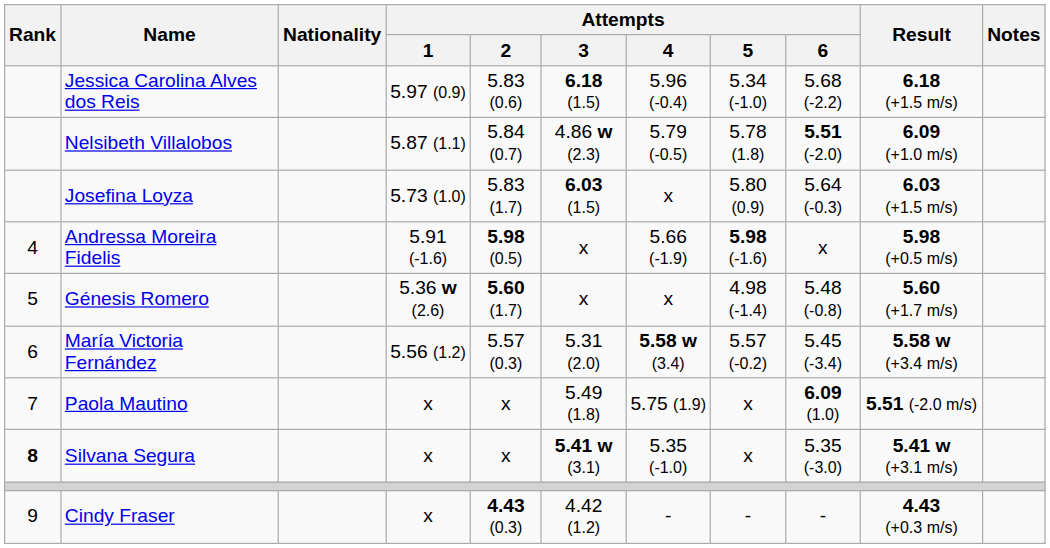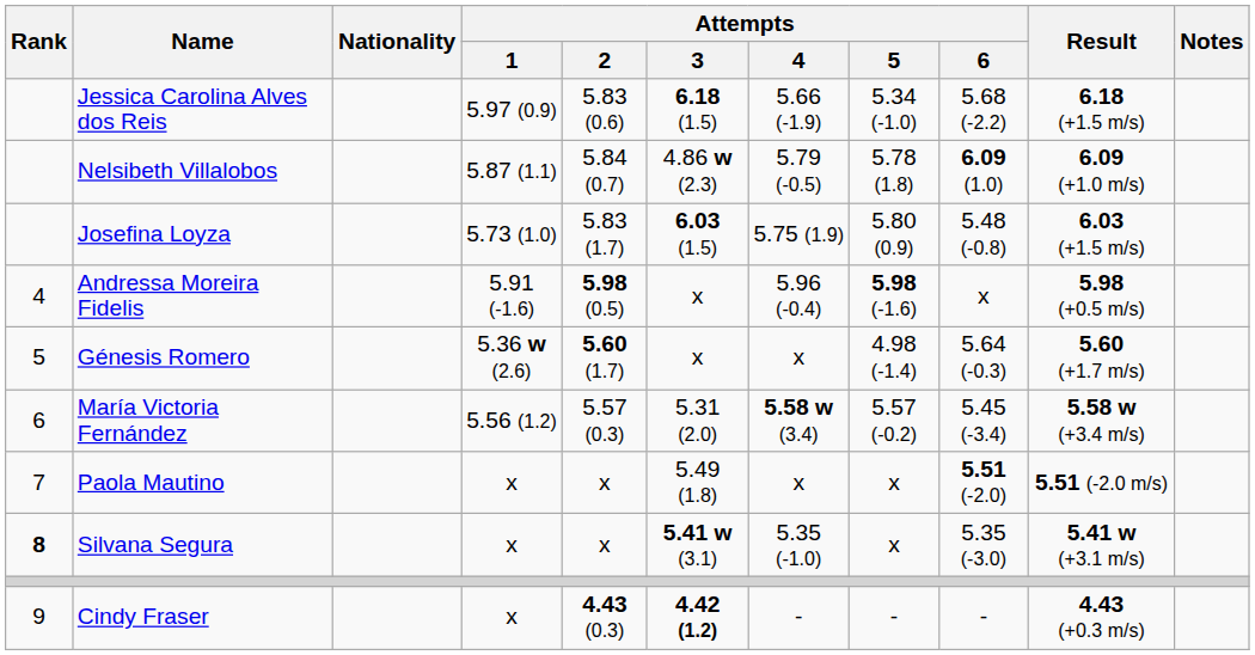 <table class="wikitable sortable" style="text-align:center">
 <tr>
 <th rowspan=2>Rank</th>
 <th rowspan=2>Name</th>
 <th rowspan=2>Nationality</th>
 <th colspan=6>Attempts</th>
 <th rowspan=2>Result</th>
 <th rowspan=2>Notes</th>
 </tr>
 <tr>
 <th>1</th>
 <th>2</th>
 <th>3</th>
 <th>4</th>
 <th>5</th>
 <th>6</th>
 </tr>
 <tr>
 <td align=center></td>
 <td align=left><a href='#'>Jessica Carolina Alves dos Reis</a></td>
 <td align=left></td>
 <td>5.97 <small>(0.9)</small></td>
 <td>5.83 <small>(0.6)</small></td>
 <td><strong>6.18</strong> <small>(1.5)</small></td>
-<td>5.96 <small>(-0.4)</small></td>
+<td>5.66 <small>(-1.9)</small></td>
 <td>5.34 <small>(-1.0)</small></td>
 <td>5.68 <small>(-2.2)</small></td>
 <td><strong>6.18</strong> <small>(+1.5 m/s)</small></td>
 <td></td>
 </tr>
 <tr>
 <td align=center></td>
 <td align=left><a href='#'>Nelsibeth Villalobos</a></td>
 <td align=left></td>
 <td>5.87 <small>(1.1)</small></td>
 <td>5.84 <small>(0.7)</small></td>
 <td>4.86 <strong>w</strong> <small>(2.3)</small></td>
 <td>5.79 <small>(-0.5)</small></td>
 <td>5.78 <small>(1.8)</small></td>
-<td><strong>5.51</strong> <small>(-2.0)</small></td>
+<td><strong>6.09</strong> <small>(1.0)</small></td>
 <td><strong>6.09</strong> <small>(+1.0 m/s)</small></td>
 <td></td>
 </tr>
 <tr>
 <td align=center></td>
 <td align=left><a href='#'>Josefina Loyza</a></td>
 <td align=left></td>
 <td>5.73 <small>(1.0)</small></td>
 <td>5.83 <small>(1.7)</small></td>
 <td><strong>6.03</strong> <small>(1.5)</small></td>
-<td>x</td>
+<td>5.75 <small>(1.9)</small></td>
 <td>5.80 <small>(0.9)</small></td>
-<td>5.64 <small>(-0.3)</small></td>
+<td>5.48 <small>(-0.8)</small></td>
 <td><strong>6.03</strong> <small>(+1.5 m/s)</small></td>
 <td></td>
 </tr>
 <tr>
 <td align=center>4</td>
 <td align=left><a href='#'>Andressa Moreira Fidelis</a></td>
 <td align=left></td>
 <td>5.91 <small>(-1.6)</small></td>
 <td><strong>5.98</strong> <small>(0.5)</small></td>
 <td>x</td>
-<td>5.66 <small>(-1.9)</small></td>
+<td>5.96 <small>(-0.4)</small></td>
 <td><strong>5.98</strong> <small>(-1.6)</small></td>
 <td>x</td>
 <td><strong>5.98</strong> <small>(+0.5 m/s)</small></td>
 <td></td>
 </tr>
 <tr>
 <td align=center>5</td>
 <td align=left><a href='#'>Génesis Romero</a></td>
 <td align=left></td>
 <td>5.36 <strong>w</strong> <small>(2.6)</small></td>
 <td><strong>5.60</strong> <small>(1.7)</small></td>
 <td>x</td>
 <td>x</td>
 <td>4.98 <small>(-1.4)</small></td>
-<td>5.48 <small>(-0.8)</small></td>
+<td>5.64 <small>(-0.3)</small></td>
 <td><strong>5.60</strong> <small>(+1.7 m/s)</small></td>
 <td></td>
 </tr>
 <tr>
 <td align=center>6</td>
 <td align=left><a href='#'>María Victoria Fernández</a></td>
 <td align=left></td>
 <td>5.56 <small>(1.2)</small></td>
 <td>5.57 <small>(0.3)</small></td>
 <td>5.31 <small>(2.0)</small></td>
 <td><strong>5.58</strong> <strong>w</strong> <small>(3.4)</small></td>
 <td>5.57 <small>(-0.2)</small></td>
 <td>5.45 <small>(-3.4)</small></td>
 <td><strong>5.58</strong> <strong>w</strong> <small>(+3.4 m/s)</small></td>
 <td></td>
 </tr>
 <tr>
 <td align=center>7</td>
 <td align=left><a href='#'>Paola Mautino</a></td>
 <td align=left></td>
 <td>x</td>
 <td>x</td>
 <td>5.49 <small>(1.8)</small></td>
-<td>5.75 <small>(1.9)</small></td>
 <td>x</td>
-<td><strong>6.09</strong> <small>(1.0)</small></td>
+<td>x</td>
+<td><strong>5.51</strong> <small>(-2.0)</small></td>
 <td><strong>5.51</strong> <small>(-2.0 m/s)</small></td>
 <td></td>
 </tr>
 <tr>
 <td align=center><strong>8</strong></td>
 <td align=left><a href='#'>Silvana Segura</a></td>
 <td align=left></td>
 <td>x</td>
 <td>x</td>
 <td><strong>5.41</strong> <strong>w</strong> <small>(3.1)</small></td>
 <td>5.35 <small>(-1.0)</small></td>
 <td>x</td>
 <td>5.35 <small>(-3.0)</small></td>
 <td><strong>5.41</strong> <strong>w</strong> <small>(+3.1 m/s)</small></td>
 <td></td>
 </tr>
 <tr>
 <td colspan=11 bgcolor=lightgray></td>
 </tr>
 <tr>
 <td align=center>9</td>
 <td align=left><a href='#'>Cindy Fraser</a></td>
 <td align=left></td>
 <td>x</td>
 <td><strong>4.43</strong> <small>(0.3)</small></td>
-<td>4.42 <small>(1.2)</small></td>
+<td><strong>4.42 <small>(1.2)</small></strong></td>
 <td>-</td>
 <td>-</td>
 <td>-</td>
 <td><strong>4.43</strong> <small>(+0.3 m/s)</small></td>
 <td></td>
 </tr>
 </table>
